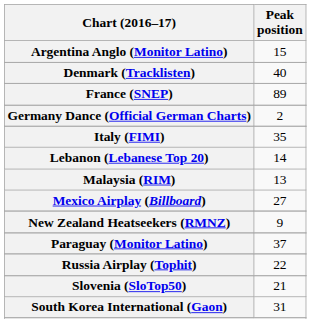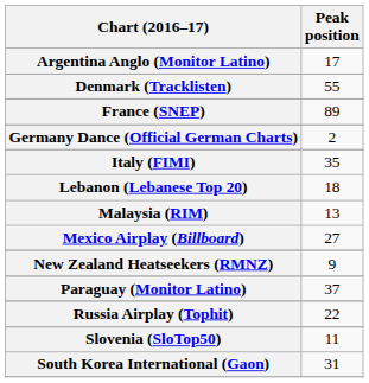 <table class="wikitable sortable plainrowheaders" style="text-align:center">
 <tr>
 <th scope="col">Chart (2016–17)</th>
 <th scope="col">Peak<br> position</th>
 </tr>
 <tr>
 <th scope="row">Argentina Anglo (<a href='#'>Monitor Latino</a>)</th>
-<td>15</td>
+<td>17</td>
 </tr>
 <tr>
 </tr>
 <tr>
 </tr>
 <tr>
 </tr>
 <tr>
 </tr>
 <tr>
 </tr>
 <tr>
 </tr>
 <tr>
 </tr>
 <tr>
 <th scope="row">Denmark (<a href='#'>Tracklisten</a>)</th>
-<td>40</td>
+<td>55</td>
 </tr>
 <tr>
 </tr>
 <tr>
 <th scope="row">France (<a href='#'>SNEP</a>)</th>
 <td>89</td>
 </tr>
 <tr>
 </tr>
 <tr>
 <th scope="row">Germany Dance (<a href='#'>Official German Charts</a>)</th>
 <td>2</td>
 </tr>
 <tr>
 </tr>
 <tr>
 </tr>
 <tr>
 </tr>
 <tr>
 </tr>
 <tr>
 <th scope="row">Italy (<a href='#'>FIMI</a>)</th>
 <td>35</td>
 </tr>
 <tr>
 <th scope="row">Lebanon (<a href='#'>Lebanese Top 20</a>)</th>
-<td>14</td>
+<td>18</td>
 </tr>
 <tr>
 <th scope="row">Malaysia (<a href='#'>RIM</a>)</th>
 <td>13</td>
 </tr>
 <tr>
 <th scope="row"><a href='#'>Mexico Airplay</a> (<em><a href='#'>Billboard</a></em>)</th>
 <td>27</td>
 </tr>
 <tr>
 </tr>
 <tr>
 <th scope="row">New Zealand Heatseekers (<a href='#'>RMNZ</a>)</th>
 <td>9</td>
 </tr>
 <tr>
 </tr>
 <tr>
 <th scope="row">Paraguay (<a href='#'>Monitor Latino</a>)</th>
 <td>37</td>
 </tr>
 <tr>
 </tr>
 <tr>
 </tr>
 <tr>
 <th scope="row">Russia Airplay (<a href='#'>Tophit</a>)</th>
 <td>22</td>
 </tr>
 <tr>
 </tr>
 <tr>
 </tr>
 <tr>
 </tr>
 <tr>
 <th scope="row">Slovenia (<a href='#'>SloTop50</a>)</th>
-<td>21</td>
+<td>11</td>
 </tr>
 <tr>
 <th scope="row">South Korea International (<a href='#'>Gaon</a>)</th>
 <td>31</td>
 </tr>
 <tr>
 </tr>
 <tr>
 </tr>
 <tr>
 </tr>
 <tr>
 </tr>
 <tr>
 </tr>
 <tr>
 </tr>
 </table>
